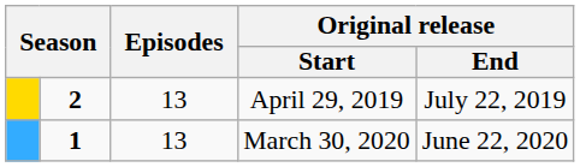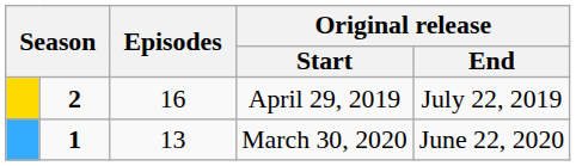 <table class="wikitable">
 <tr>
 <th style="padding: 0 8px" colspan="2" rowspan="2">Season</th>
 <th style="padding: 0 8px" rowspan="2">Episodes</th>
 <th colspan="2">Original release</th>
 </tr>
 <tr>
 <th style="padding: 0 8px">Start</th>
 <th style="padding: 0 8px">End</th>
 </tr>
 <tr>
 <td style="background: #FFDA00"></td>
 <td align="center"><strong>2</strong></td>
-<td align="center">13</td>
+<td align="center">16</td>
 <td align="center">April 29, 2019</td>
 <td align="center">July 22, 2019</td>
 </tr>
 <tr>
 <td style="background:#33ACFF;"></td>
 <td align="center"><strong>1</strong></td>
 <td align="center">13</td>
 <td align="center">March 30, 2020</td>
 <td align="center">June 22, 2020</td>
 </tr>
 </table>
